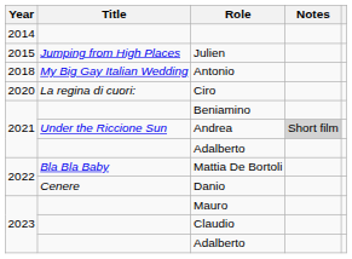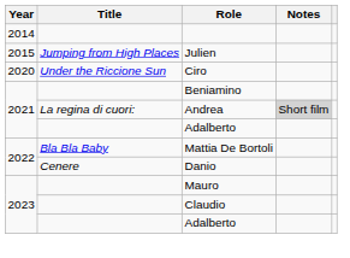 <table class="wikitable sortable">
 <tr>
 <th>Year</th>
 <th>Title</th>
 <th>Role</th>
 <th class="unsortable">Notes</th>
 <th class="unsortable"></th>
 </tr>
 <tr>
 <td>2014</td>
 <td><em></em></td>
 <td></td>
 <td></td>
 <td></td>
 </tr>
 <tr>
 <td>2015</td>
 <td><em><a href='#'>Jumping from High Places</a></em></td>
 <td>Julien</td>
 <td></td>
 <td></td>
 </tr>
 <tr>
-<td>2018</td>
-<td><em><a href='#'>My Big Gay Italian Wedding</a></em></td>
-<td>Antonio</td>
-<td></td>
-<td></td>
-</tr>
-<tr>
 <td>2020</td>
-<td><em>La regina di cuori:</em></td>
+<td><em><a href='#'>Under the Riccione Sun</a></em></td>
 <td>Ciro</td>
 <td></td>
 <td></td>
 </tr>
 <tr>
 <td rowspan="3">2021</td>
 <td><em></em></td>
 <td>Beniamino</td>
 <td></td>
 <td></td>
 </tr>
 <tr>
-<td><em><a href='#'>Under the Riccione Sun</a></em></td>
+<td><em>La regina di cuori:</em></td>
 <td>Andrea</td>
 <td style="background: lightgrey;">Short film</td>
 <td></td>
 </tr>
 <tr>
 <td><em></em></td>
 <td>Adalberto</td>
 <td></td>
 <td></td>
 </tr>
 <tr>
 <td rowspan="2">2022</td>
 <td><em><a href='#'>Bla Bla Baby</a></em></td>
 <td>Mattia De Bortoli</td>
 <td></td>
 <td></td>
 </tr>
 <tr>
 <td><em>Cenere</em></td>
 <td>Danio</td>
 <td></td>
 <td></td>
 </tr>
 <tr>
 <td rowspan="3">2023</td>
 <td><em></em></td>
 <td>Mauro</td>
 <td></td>
 <td></td>
 </tr>
 <tr>
 <td><em></em></td>
 <td>Claudio</td>
 <td></td>
 <td></td>
 </tr>
 <tr>
 <td><em></em></td>
 <td>Adalberto</td>
 <td></td>
 <td></td>
 </tr>
 </table>
